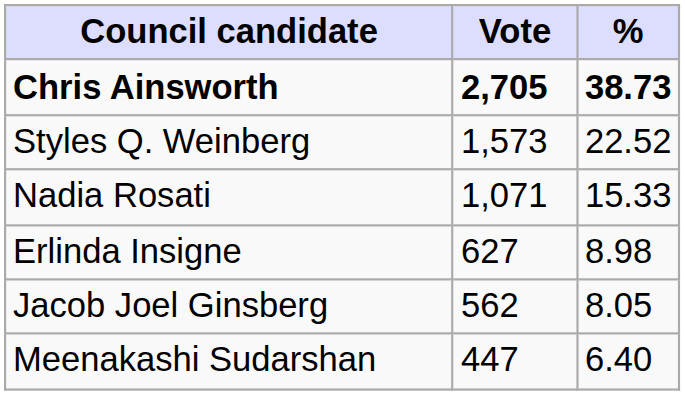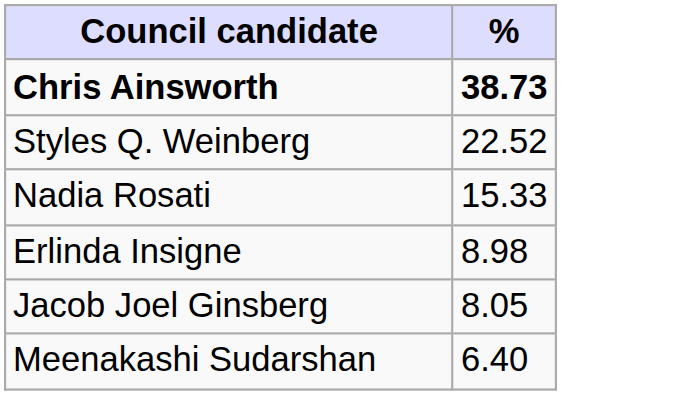 <table class="wikitable">
 <tr>
 <th style="background:#ddf; width:200px;">Council candidate</th>
-<th style="background:#ddf; width:50px;">Vote</th>
 <th style="background:#ddf; width:30px;">%</th>
 </tr>
 <tr>
 <td><strong>Chris Ainsworth</strong></td>
-<td><strong>2,705</strong></td>
 <td><strong>38.73</strong></td>
 </tr>
 <tr>
 <td>Styles Q. Weinberg</td>
-<td>1,573</td>
 <td>22.52</td>
 </tr>
 <tr>
 <td>Nadia Rosati</td>
-<td>1,071</td>
 <td>15.33</td>
 </tr>
 <tr>
 <td>Erlinda Insigne</td>
-<td>627</td>
 <td>8.98</td>
 </tr>
 <tr>
 <td>Jacob Joel Ginsberg</td>
-<td>562</td>
 <td>8.05</td>
 </tr>
 <tr>
 <td>Meenakashi Sudarshan</td>
-<td>447</td>
 <td>6.40</td>
 </tr>
 </table>
